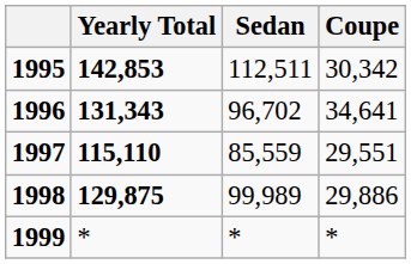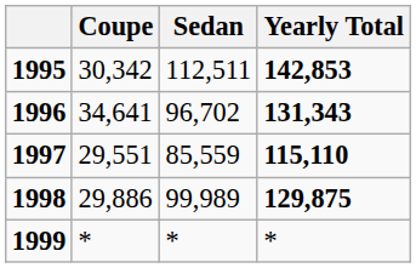 <table class="wikitable">
 <tr>
 <th></th>
+<th>Coupe</th>
+<th>Sedan</th>
 <th>Yearly Total</th>
-<th>Sedan</th>
-<th>Coupe</th>
 </tr>
 <tr>
 <td><strong>1995</strong></td>
+<td>30,342</td>
+<td>112,511</td>
 <td><strong>142,853</strong></td>
-<td>112,511</td>
-<td>30,342</td>
 </tr>
 <tr>
 <td><strong>1996</strong></td>
+<td>34,641</td>
+<td>96,702</td>
 <td><strong>131,343</strong></td>
-<td>96,702</td>
-<td>34,641</td>
 </tr>
 <tr>
 <td><strong>1997</strong></td>
+<td>29,551</td>
+<td>85,559</td>
 <td><strong>115,110</strong></td>
-<td>85,559</td>
-<td>29,551</td>
 </tr>
 <tr>
 <td><strong>1998</strong></td>
+<td>29,886</td>
+<td>99,989</td>
 <td><strong>129,875</strong></td>
-<td>99,989</td>
-<td>29,886</td>
 </tr>
 <tr>
 <td><strong>1999</strong></td>
 <td>*</td>
 <td>*</td>
 <td>*</td>
 </tr>
 </table>
